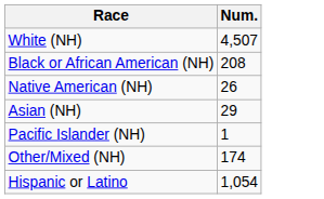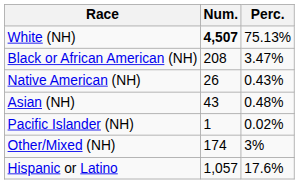 <table class="wikitable">
 <tr>
 <th>Race</th>
 <th>Num.</th>
+<th>Perc.</th>
 </tr>
 <tr>
 <td><a href='#'>White</a> (NH)</td>
-<td>4,507</td>
+<td><strong>4,507</strong></td>
+<td>75.13%</td>
 </tr>
 <tr>
 <td><a href='#'>Black or African American</a> (NH)</td>
 <td>208</td>
+<td>3.47%</td>
 </tr>
 <tr>
 <td><a href='#'>Native American</a> (NH)</td>
 <td>26</td>
+<td>0.43%</td>
 </tr>
 <tr>
 <td><a href='#'>Asian</a> (NH)</td>
-<td>29</td>
+<td>43</td>
+<td>0.48%</td>
 </tr>
 <tr>
 <td><a href='#'>Pacific Islander</a> (NH)</td>
 <td>1</td>
+<td>0.02%</td>
 </tr>
 <tr>
 <td><a href='#'>Other/Mixed</a> (NH)</td>
 <td>174</td>
+<td>3%</td>
 </tr>
 <tr>
 <td><a href='#'>Hispanic</a> or <a href='#'>Latino</a></td>
-<td>1,054</td>
+<td>1,057</td>
+<td>17.6%</td>
 </tr>
 </table>
